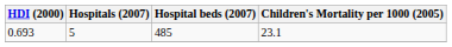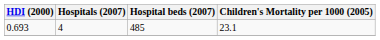 <table class="wikitable" border="1">
 <tr>
 <th><a href='#'>HDI</a> (2000)</th>
 <th>Hospitals (2007)</th>
 <th>Hospital beds (2007)</th>
 <th>Children's Mortality per 1000 (2005)</th>
 </tr>
 <tr>
 <td>0.693</td>
-<td>5</td>
+<td>4</td>
 <td>485</td>
 <td>23.1</td>
 </tr>
 <tr>
 </tr>
 </table>
